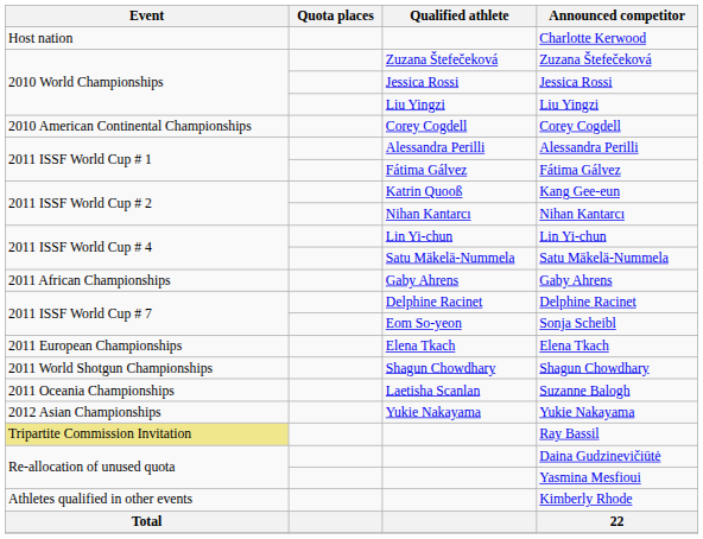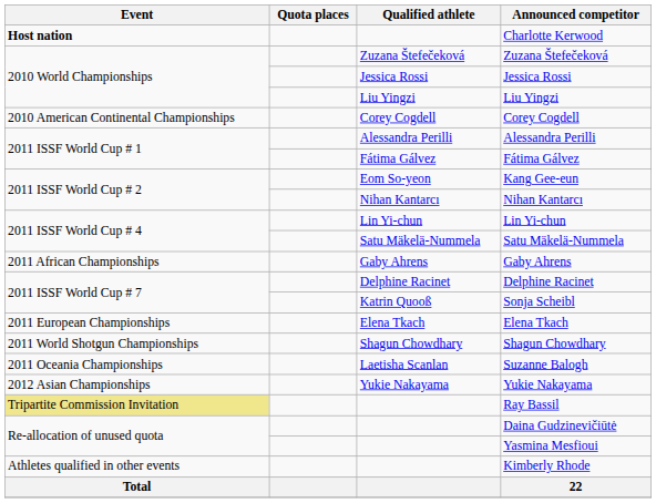 <table class=wikitable style="text-align:left" width=800>
 <tr>
 <th>Event</th>
 <th>Quota places</th>
 <th>Qualified athlete</th>
 <th>Announced competitor</th>
 </tr>
 <tr>
-<td>Host nation</td>
+<td><strong>Host nation</strong></td>
 <td></td>
 <td></td>
 <td><a href='#'>Charlotte Kerwood</a></td>
 </tr>
 <tr>
 <td rowspan="3">2010 World Championships</td>
 <td></td>
 <td><a href='#'>Zuzana Štefečeková</a></td>
 <td><a href='#'>Zuzana Štefečeková</a></td>
 </tr>
 <tr>
 <td></td>
 <td><a href='#'>Jessica Rossi</a></td>
 <td><a href='#'>Jessica Rossi</a></td>
 </tr>
 <tr>
 <td></td>
 <td><a href='#'>Liu Yingzi</a></td>
 <td><a href='#'>Liu Yingzi</a></td>
 </tr>
 <tr>
 <td rowspan="1">2010 American Continental Championships</td>
 <td></td>
 <td><a href='#'>Corey Cogdell</a></td>
 <td><a href='#'>Corey Cogdell</a></td>
 </tr>
 <tr>
 <td rowspan="2">2011 ISSF World Cup # 1</td>
 <td></td>
 <td><a href='#'>Alessandra Perilli</a></td>
 <td><a href='#'>Alessandra Perilli</a></td>
 </tr>
 <tr>
 <td></td>
 <td><a href='#'>Fátima Gálvez</a></td>
 <td><a href='#'>Fátima Gálvez</a></td>
 </tr>
 <tr>
 <td rowspan="2">2011 ISSF World Cup # 2</td>
 <td></td>
-<td><a href='#'>Katrin Quooß</a></td>
+<td><a href='#'>Eom So-yeon</a></td>
 <td><a href='#'>Kang Gee-eun</a></td>
 </tr>
 <tr>
 <td></td>
 <td><a href='#'>Nihan Kantarcı</a></td>
 <td><a href='#'>Nihan Kantarcı</a></td>
 </tr>
 <tr>
 <td rowspan="2">2011 ISSF World Cup # 4</td>
 <td></td>
 <td><a href='#'>Lin Yi-chun</a></td>
 <td><a href='#'>Lin Yi-chun</a></td>
 </tr>
 <tr>
 <td></td>
 <td><a href='#'>Satu Mäkelä-Nummela</a></td>
 <td><a href='#'>Satu Mäkelä-Nummela</a></td>
 </tr>
 <tr>
 <td rowspan="1">2011 African Championships</td>
 <td></td>
 <td><a href='#'>Gaby Ahrens</a></td>
 <td><a href='#'>Gaby Ahrens</a></td>
 </tr>
 <tr>
 <td rowspan="2">2011 ISSF World Cup # 7</td>
 <td></td>
 <td><a href='#'>Delphine Racinet</a></td>
 <td><a href='#'>Delphine Racinet</a></td>
 </tr>
 <tr>
 <td></td>
-<td><a href='#'>Eom So-yeon</a></td>
+<td><a href='#'>Katrin Quooß</a></td>
 <td><a href='#'>Sonja Scheibl</a></td>
 </tr>
 <tr>
 <td>2011 European Championships</td>
 <td></td>
 <td><a href='#'>Elena Tkach</a></td>
 <td><a href='#'>Elena Tkach</a></td>
 </tr>
 <tr>
 <td>2011 World Shotgun Championships</td>
 <td></td>
 <td><a href='#'>Shagun Chowdhary</a></td>
 <td><a href='#'>Shagun Chowdhary</a></td>
 </tr>
 <tr>
 <td rowspan="1">2011 Oceania Championships</td>
 <td></td>
 <td><a href='#'>Laetisha Scanlan</a></td>
 <td><a href='#'>Suzanne Balogh</a></td>
 </tr>
 <tr>
 <td rowspan="1">2012 Asian Championships</td>
 <td></td>
 <td><a href='#'>Yukie Nakayama</a></td>
 <td><a href='#'>Yukie Nakayama</a></td>
 </tr>
 <tr>
 <td rowspan="1" style="background: khaki;">Tripartite Commission Invitation</td>
 <td></td>
 <td></td>
 <td><a href='#'>Ray Bassil</a></td>
 </tr>
 <tr>
 <td rowspan="2">Re-allocation of unused quota</td>
 <td></td>
 <td></td>
 <td><a href='#'>Daina Gudzinevičiūtė</a></td>
 </tr>
 <tr>
 <td></td>
 <td></td>
 <td><a href='#'>Yasmina Mesfioui</a></td>
 </tr>
 <tr>
 <td rowspan="1">Athletes qualified in other events</td>
 <td></td>
 <td></td>
 <td><a href='#'>Kimberly Rhode</a></td>
 </tr>
 <tr>
 <th>Total</th>
 <th></th>
 <th></th>
 <th>22</th>
 </tr>
 <tr>
 </tr>
 </table>
